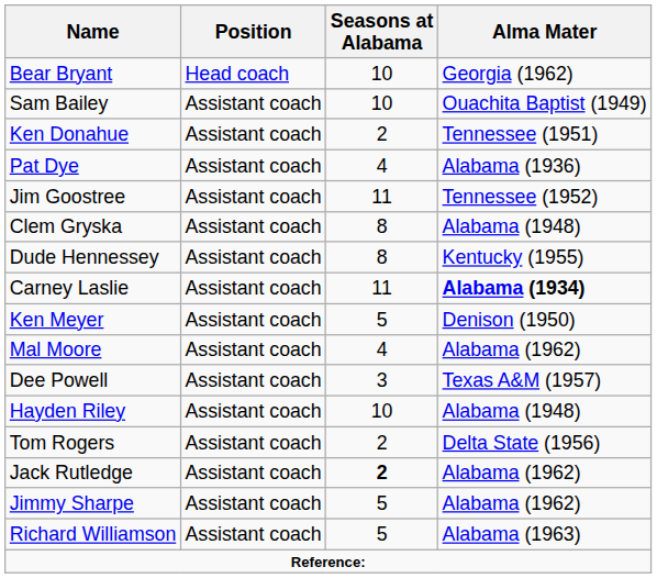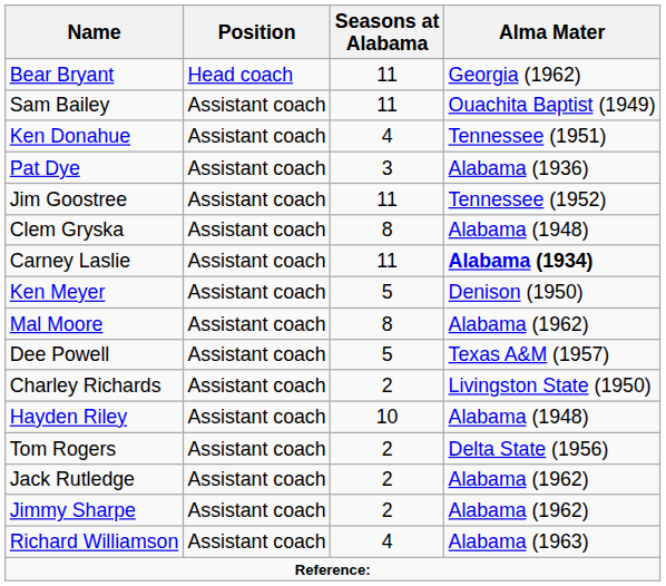 <table class="wikitable" border="1" style="font-size:90%;">
 <tr>
 <th>Name</th>
 <th>Position</th>
 <th>Seasons at<br>Alabama</th>
 <th>Alma Mater</th>
 </tr>
 <tr>
 <td><a href='#'>Bear Bryant</a></td>
 <td><a href='#'>Head coach</a></td>
-<td align=center>10</td>
+<td align=center>11</td>
 <td><a href='#'>Georgia</a> (1962)</td>
 </tr>
 <tr>
 <td>Sam Bailey</td>
 <td>Assistant coach</td>
-<td align=center>10</td>
+<td align=center>11</td>
 <td><a href='#'>Ouachita Baptist</a> (1949)</td>
 </tr>
 <tr>
 <td><a href='#'>Ken Donahue</a></td>
 <td>Assistant coach</td>
-<td align=center>2</td>
+<td align=center>4</td>
 <td><a href='#'>Tennessee</a> (1951)</td>
 </tr>
 <tr>
 <td><a href='#'>Pat Dye</a></td>
 <td>Assistant coach</td>
-<td align=center>4</td>
+<td align=center>3</td>
 <td><a href='#'>Alabama</a> (1936)</td>
 </tr>
 <tr>
 <td>Jim Goostree</td>
 <td>Assistant coach</td>
 <td align=center>11</td>
 <td><a href='#'>Tennessee</a> (1952)</td>
 </tr>
 <tr>
 <td>Clem Gryska</td>
 <td>Assistant coach</td>
 <td align=center>8</td>
 <td><a href='#'>Alabama</a> (1948)</td>
-</tr>
-<tr>
-<td>Dude Hennessey</td>
-<td>Assistant coach</td>
-<td align=center>8</td>
-<td><a href='#'>Kentucky</a> (1955)</td>
 </tr>
 <tr>
 <td>Carney Laslie</td>
 <td>Assistant coach</td>
 <td align=center>11</td>
 <td><strong><a href='#'>Alabama</a> (1934)</strong></td>
 </tr>
 <tr>
 <td><a href='#'>Ken Meyer</a></td>
 <td>Assistant coach</td>
 <td align=center>5</td>
 <td><a href='#'>Denison</a> (1950)</td>
 </tr>
 <tr>
 <td><a href='#'>Mal Moore</a></td>
 <td>Assistant coach</td>
-<td align=center>4</td>
+<td align=center>8</td>
 <td><a href='#'>Alabama</a> (1962)</td>
 </tr>
 <tr>
 <td>Dee Powell</td>
 <td>Assistant coach</td>
-<td align=center>3</td>
+<td align=center>5</td>
 <td><a href='#'>Texas A&M</a> (1957)</td>
+</tr>
+<tr>
+<td>Charley Richards</td>
+<td>Assistant coach</td>
+<td align=center>2</td>
+<td><a href='#'>Livingston State</a> (1950)</td>
 </tr>
 <tr>
 <td><a href='#'>Hayden Riley</a></td>
 <td>Assistant coach</td>
 <td align=center>10</td>
 <td><a href='#'>Alabama</a>  (1948)</td>
 </tr>
 <tr>
 <td>Tom Rogers</td>
 <td>Assistant coach</td>
 <td align=center>2</td>
 <td><a href='#'>Delta State</a> (1956)</td>
 </tr>
 <tr>
 <td>Jack Rutledge</td>
 <td>Assistant coach</td>
-<td align=center><strong>2</strong></td>
+<td align=center>2</td>
 <td><a href='#'>Alabama</a>  (1962)</td>
 </tr>
 <tr>
 <td><a href='#'>Jimmy Sharpe</a></td>
 <td>Assistant coach</td>
-<td align=center>5</td>
+<td align=center>2</td>
 <td><a href='#'>Alabama</a> (1962)</td>
 </tr>
 <tr>
 <td><a href='#'>Richard Williamson</a></td>
 <td>Assistant coach</td>
-<td align=center>5</td>
+<td align=center>4</td>
 <td><a href='#'>Alabama</a> (1963)</td>
 </tr>
 <tr>
 <td colspan="4" style="font-size: 8pt" align="center"><strong>Reference:</strong></td>
 </tr>
 </table>
